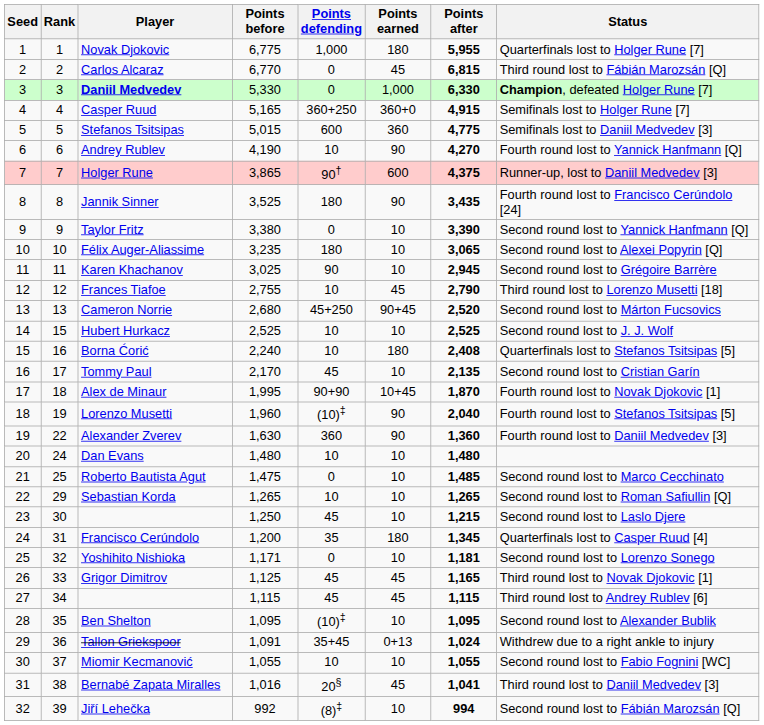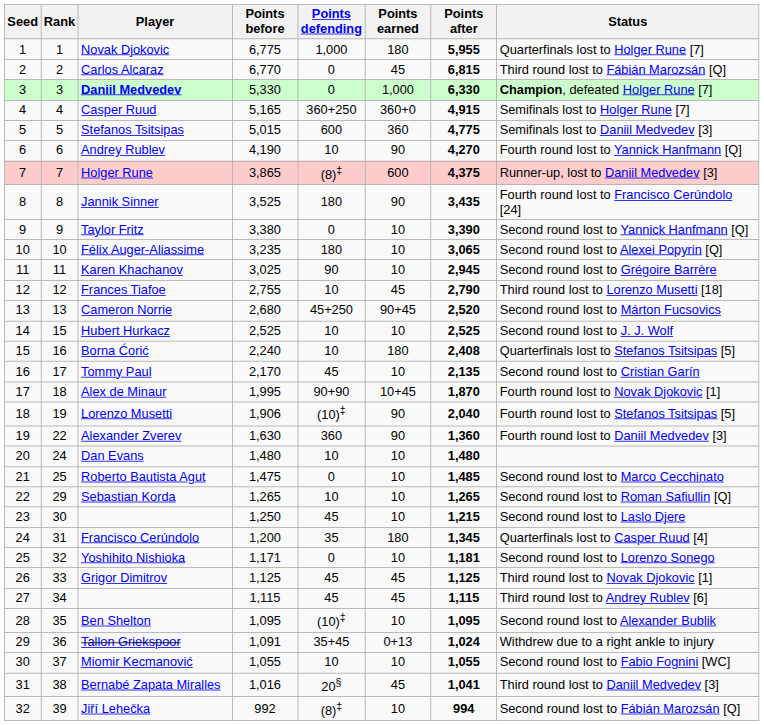 <table class="wikitable sortable">
 <tr>
 <th style="width:30px;">Seed</th>
 <th style="width:30px;">Rank</th>
 <th style="width:185px;">Player</th>
 <th style="width:75px;">Points before</th>
 <th style="width:75px;"><a href='#'>Points defending</a></th>
 <th style="width:75px;">Points earned</th>
 <th style="width:75px;">Points after</th>
 <th style="width:320px;">Status</th>
 </tr>
 <tr>
 <td style="text-align:center;">1</td>
 <td style="text-align:center;">1</td>
 <td> <a href='#'>Novak Djokovic</a></td>
 <td style="text-align:center;">6,775</td>
 <td style="text-align:center;">1,000</td>
 <td style="text-align:center;">180</td>
 <td style="text-align:center;"><strong>5,955</strong></td>
 <td>Quarterfinals lost to  <a href='#'>Holger Rune</a> [7]</td>
 </tr>
 <tr>
 <td style="text-align:center;">2</td>
 <td style="text-align:center;">2</td>
 <td> <a href='#'>Carlos Alcaraz</a></td>
 <td style="text-align:center;">6,770</td>
 <td style="text-align:center;">0</td>
 <td style="text-align:center;">45</td>
 <td style="text-align:center;"><strong>6,815</strong></td>
 <td>Third round lost to  <a href='#'>Fábián Marozsán</a> [Q]</td>
 </tr>
 <tr style="background-color:#cfc;">
 <td style="text-align:center;">3</td>
 <td style="text-align:center;">3</td>
 <td> <strong><a href='#'>Daniil Medvedev</a></strong></td>
 <td style="text-align:center;">5,330</td>
 <td style="text-align:center;">0</td>
 <td style="text-align:center;">1,000</td>
 <td style="text-align:center;"><strong>6,330</strong></td>
 <td><strong>Champion</strong>, defeated  <a href='#'>Holger Rune</a> [7]</td>
 </tr>
 <tr>
 <td style="text-align:center;">4</td>
 <td style="text-align:center;">4</td>
 <td> <a href='#'>Casper Ruud</a></td>
 <td style="text-align:center;">5,165</td>
 <td style="text-align:center;">360+250</td>
 <td style="text-align:center;">360+0</td>
 <td style="text-align:center;"><strong>4,915</strong></td>
 <td>Semifinals lost to  <a href='#'>Holger Rune</a> [7]</td>
 </tr>
 <tr>
 <td style="text-align:center;">5</td>
 <td style="text-align:center;">5</td>
 <td> <a href='#'>Stefanos Tsitsipas</a></td>
 <td style="text-align:center;">5,015</td>
 <td style="text-align:center;">600</td>
 <td style="text-align:center;">360</td>
 <td style="text-align:center;"><strong>4,775</strong></td>
 <td>Semifinals lost to  <a href='#'>Daniil Medvedev</a> [3]</td>
 </tr>
 <tr>
 <td style="text-align:center;">6</td>
 <td style="text-align:center;">6</td>
 <td> <a href='#'>Andrey Rublev</a></td>
 <td style="text-align:center;">4,190</td>
 <td style="text-align:center;">10</td>
 <td style="text-align:center;">90</td>
 <td style="text-align:center;"><strong>4,270</strong></td>
 <td>Fourth round lost to  <a href='#'>Yannick Hanfmann</a> [Q]</td>
 </tr>
 <tr style="background-color:#fcc;">
 <td style="text-align:center;">7</td>
 <td style="text-align:center;">7</td>
 <td> <a href='#'>Holger Rune</a></td>
 <td style="text-align:center;">3,865</td>
-<td style="text-align:center;">90<sup>†</sup></td>
+<td style="text-align:center;">(8)<sup>‡</sup></td>
 <td style="text-align:center;">600</td>
 <td style="text-align:center;"><strong>4,375</strong></td>
 <td>Runner-up, lost to  <a href='#'>Daniil Medvedev</a> [3]</td>
 </tr>
 <tr>
 <td style="text-align:center;">8</td>
 <td style="text-align:center;">8</td>
 <td> <a href='#'>Jannik Sinner</a></td>
 <td style="text-align:center;">3,525</td>
 <td style="text-align:center;">180</td>
 <td style="text-align:center;">90</td>
 <td style="text-align:center;"><strong>3,435</strong></td>
 <td>Fourth round lost to  <a href='#'>Francisco Cerúndolo</a> [24]</td>
 </tr>
 <tr>
 <td style="text-align:center;">9</td>
 <td style="text-align:center;">9</td>
 <td> <a href='#'>Taylor Fritz</a></td>
 <td style="text-align:center;">3,380</td>
 <td style="text-align:center;">0</td>
 <td style="text-align:center;">10</td>
 <td style="text-align:center;"><strong>3,390</strong></td>
 <td>Second round lost to  <a href='#'>Yannick Hanfmann</a> [Q]</td>
 </tr>
 <tr>
 <td style="text-align:center;">10</td>
 <td style="text-align:center;">10</td>
 <td> <a href='#'>Félix Auger-Aliassime</a></td>
 <td style="text-align:center;">3,235</td>
 <td style="text-align:center;">180</td>
 <td style="text-align:center;">10</td>
 <td style="text-align:center;"><strong>3,065</strong></td>
 <td>Second round lost to  <a href='#'>Alexei Popyrin</a> [Q]</td>
 </tr>
 <tr>
 <td style="text-align:center;">11</td>
 <td style="text-align:center;">11</td>
 <td> <a href='#'>Karen Khachanov</a></td>
 <td style="text-align:center;">3,025</td>
 <td style="text-align:center;">90</td>
 <td style="text-align:center;">10</td>
 <td style="text-align:center;"><strong>2,945</strong></td>
 <td>Second round lost to  <a href='#'>Grégoire Barrère</a></td>
 </tr>
 <tr>
 <td style="text-align:center;">12</td>
 <td style="text-align:center;">12</td>
 <td> <a href='#'>Frances Tiafoe</a></td>
 <td style="text-align:center;">2,755</td>
 <td style="text-align:center;">10</td>
 <td style="text-align:center;">45</td>
 <td style="text-align:center;"><strong>2,790</strong></td>
 <td>Third round lost to  <a href='#'>Lorenzo Musetti</a> [18]</td>
 </tr>
 <tr>
 <td style="text-align:center;">13</td>
 <td style="text-align:center;">13</td>
 <td> <a href='#'>Cameron Norrie</a></td>
 <td style="text-align:center;">2,680</td>
 <td style="text-align:center;">45+250</td>
 <td style="text-align:center;">90+45</td>
 <td style="text-align:center;"><strong>2,520</strong></td>
 <td>Second round lost to  <a href='#'>Márton Fucsovics</a></td>
 </tr>
 <tr>
 <td style="text-align:center;">14</td>
 <td style="text-align:center;">15</td>
 <td> <a href='#'>Hubert Hurkacz</a></td>
 <td style="text-align:center;">2,525</td>
 <td style="text-align:center;">10</td>
 <td style="text-align:center;">10</td>
 <td style="text-align:center;"><strong>2,525</strong></td>
 <td>Second round lost to  <a href='#'>J. J. Wolf</a></td>
 </tr>
 <tr>
 <td style="text-align:center;">15</td>
 <td style="text-align:center;">16</td>
 <td> <a href='#'>Borna Ćorić</a></td>
 <td style="text-align:center;">2,240</td>
 <td style="text-align:center;">10</td>
 <td style="text-align:center;">180</td>
 <td style="text-align:center;"><strong>2,408</strong></td>
 <td>Quarterfinals lost to  <a href='#'>Stefanos Tsitsipas</a> [5]</td>
 </tr>
 <tr>
 <td style="text-align:center;">16</td>
 <td style="text-align:center;">17</td>
 <td> <a href='#'>Tommy Paul</a></td>
 <td style="text-align:center;">2,170</td>
 <td style="text-align:center;">45</td>
 <td style="text-align:center;">10</td>
 <td style="text-align:center;"><strong>2,135</strong></td>
 <td>Second round lost to  <a href='#'>Cristian Garín</a></td>
 </tr>
 <tr>
 <td style="text-align:center;">17</td>
 <td style="text-align:center;">18</td>
 <td> <a href='#'>Alex de Minaur</a></td>
 <td style="text-align:center;">1,995</td>
 <td style="text-align:center;">90+90</td>
 <td style="text-align:center;">10+45</td>
 <td style="text-align:center;"><strong>1,870</strong></td>
 <td>Fourth round lost to  <a href='#'>Novak Djokovic</a> [1]</td>
 </tr>
 <tr>
 <td style="text-align:center;">18</td>
 <td style="text-align:center;">19</td>
 <td> <a href='#'>Lorenzo Musetti</a></td>
-<td style="text-align:center;">1,960</td>
+<td style="text-align:center;">1,906</td>
 <td style="text-align:center;">(10)<sup>‡</sup></td>
 <td style="text-align:center;">90</td>
 <td style="text-align:center;"><strong>2,040</strong></td>
 <td>Fourth round lost to  <a href='#'>Stefanos Tsitsipas</a> [5]</td>
 </tr>
 <tr>
 <td style="text-align:center;">19</td>
 <td style="text-align:center;">22</td>
 <td> <a href='#'>Alexander Zverev</a></td>
 <td style="text-align:center;">1,630</td>
 <td style="text-align:center;">360</td>
 <td style="text-align:center;">90</td>
 <td style="text-align:center;"><strong>1,360</strong></td>
 <td>Fourth round lost to  <a href='#'>Daniil Medvedev</a> [3]</td>
 </tr>
 <tr>
 <td style="text-align:center;">20</td>
 <td style="text-align:center;">24</td>
 <td> <a href='#'>Dan Evans</a></td>
 <td style="text-align:center;">1,480</td>
 <td style="text-align:center;">10</td>
 <td style="text-align:center;">10</td>
 <td style="text-align:center;"><strong>1,480</strong></td>
 <td></td>
 </tr>
 <tr>
 <td style="text-align:center;">21</td>
 <td style="text-align:center;">25</td>
 <td> <a href='#'>Roberto Bautista Agut</a></td>
 <td style="text-align:center;">1,475</td>
 <td style="text-align:center;">0</td>
 <td style="text-align:center;">10</td>
 <td style="text-align:center;"><strong>1,485</strong></td>
 <td>Second round lost to  <a href='#'>Marco Cecchinato</a></td>
 </tr>
 <tr>
 <td style="text-align:center;">22</td>
 <td style="text-align:center;">29</td>
 <td> <a href='#'>Sebastian Korda</a></td>
 <td style="text-align:center;">1,265</td>
 <td style="text-align:center;">10</td>
 <td style="text-align:center;">10</td>
 <td style="text-align:center;"><strong>1,265</strong></td>
 <td>Second round lost to  <a href='#'>Roman Safiullin</a> [Q]</td>
 </tr>
 <tr>
 <td style="text-align:center;">23</td>
 <td style="text-align:center;">30</td>
 <td></td>
 <td style="text-align:center;">1,250</td>
 <td style="text-align:center;">45</td>
 <td style="text-align:center;">10</td>
 <td style="text-align:center;"><strong>1,215</strong></td>
 <td>Second round lost to  <a href='#'>Laslo Djere</a></td>
 </tr>
 <tr>
 <td style="text-align:center;">24</td>
 <td style="text-align:center;">31</td>
 <td> <a href='#'>Francisco Cerúndolo</a></td>
 <td style="text-align:center;">1,200</td>
 <td style="text-align:center;">35</td>
 <td style="text-align:center;">180</td>
 <td style="text-align:center;"><strong>1,345</strong></td>
 <td>Quarterfinals lost to  <a href='#'>Casper Ruud</a> [4]</td>
 </tr>
 <tr>
 <td style="text-align:center;">25</td>
 <td style="text-align:center;">32</td>
 <td> <a href='#'>Yoshihito Nishioka</a></td>
 <td style="text-align:center;">1,171</td>
 <td style="text-align:center;">0</td>
 <td style="text-align:center;">10</td>
 <td style="text-align:center;"><strong>1,181</strong></td>
 <td>Second round lost to  <a href='#'>Lorenzo Sonego</a></td>
 </tr>
 <tr>
 <td style="text-align:center;">26</td>
 <td style="text-align:center;">33</td>
 <td> <a href='#'>Grigor Dimitrov</a></td>
 <td style="text-align:center;">1,125</td>
 <td style="text-align:center;">45</td>
 <td style="text-align:center;">45</td>
-<td style="text-align:center;"><strong>1,165</strong></td>
+<td style="text-align:center;"><strong>1,125</strong></td>
 <td>Third round lost to  <a href='#'>Novak Djokovic</a> [1]</td>
 </tr>
 <tr>
 <td style="text-align:center;">27</td>
 <td style="text-align:center;">34</td>
 <td></td>
 <td style="text-align:center;">1,115</td>
 <td style="text-align:center;">45</td>
 <td style="text-align:center;">45</td>
 <td style="text-align:center;"><strong>1,115</strong></td>
 <td>Third round lost to  <a href='#'>Andrey Rublev</a> [6]</td>
 </tr>
 <tr>
 <td style="text-align:center;">28</td>
 <td style="text-align:center;">35</td>
 <td> <a href='#'>Ben Shelton</a></td>
 <td style="text-align:center;">1,095</td>
 <td style="text-align:center;">(10)<sup>‡</sup></td>
 <td style="text-align:center;">10</td>
 <td style="text-align:center;"><strong>1,095</strong></td>
 <td>Second round lost to  <a href='#'>Alexander Bublik</a></td>
 </tr>
 <tr>
 <td style="text-align:center;">29</td>
 <td style="text-align:center;">36</td>
 <td><s> <a href='#'>Tallon Griekspoor</a></s></td>
 <td style="text-align:center;">1,091</td>
 <td style="text-align:center;">35+45</td>
 <td style="text-align:center;">0+13</td>
 <td style="text-align:center;"><strong>1,024</strong></td>
 <td>Withdrew due to a right ankle to injury</td>
 </tr>
 <tr>
 <td style="text-align:center;">30</td>
 <td style="text-align:center;">37</td>
 <td> <a href='#'>Miomir Kecmanović</a></td>
 <td style="text-align:center;">1,055</td>
 <td style="text-align:center;">10</td>
 <td style="text-align:center;">10</td>
 <td style="text-align:center;"><strong>1,055</strong></td>
 <td>Second round lost to  <a href='#'>Fabio Fognini</a> [WC]</td>
 </tr>
 <tr>
 <td style="text-align:center;">31</td>
 <td style="text-align:center;">38</td>
 <td> <a href='#'>Bernabé Zapata Miralles</a></td>
 <td style="text-align:center;">1,016</td>
 <td style="text-align:center;">20<sup>§</sup></td>
 <td style="text-align:center;">45</td>
 <td style="text-align:center;"><strong>1,041</strong></td>
 <td>Third round lost to  <a href='#'>Daniil Medvedev</a> [3]</td>
 </tr>
 <tr>
 <td style="text-align:center;">32</td>
 <td style="text-align:center;">39</td>
 <td> <a href='#'>Jiří Lehečka</a></td>
 <td style="text-align:center;">992</td>
 <td style="text-align:center;">(8)<sup>‡</sup></td>
 <td style="text-align:center;">10</td>
 <td style="text-align:center;"><strong>994</strong></td>
 <td>Second round lost to  <a href='#'>Fábián Marozsán</a> [Q]</td>
 </tr>
 </table>
